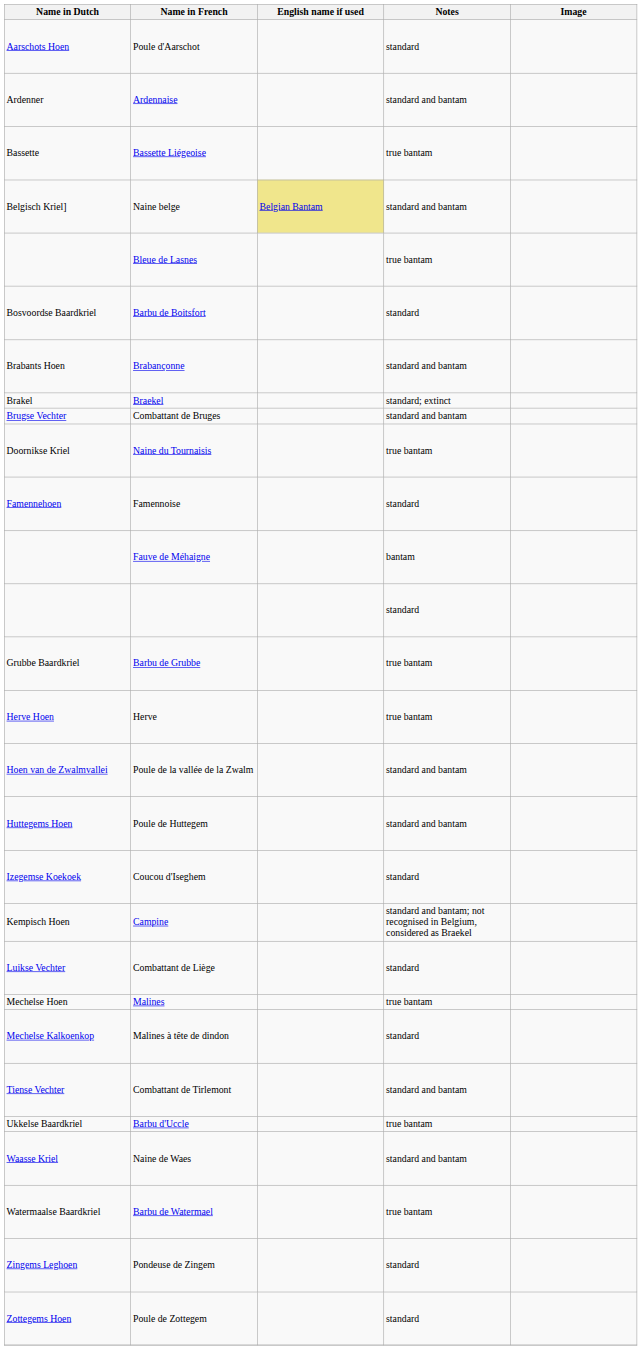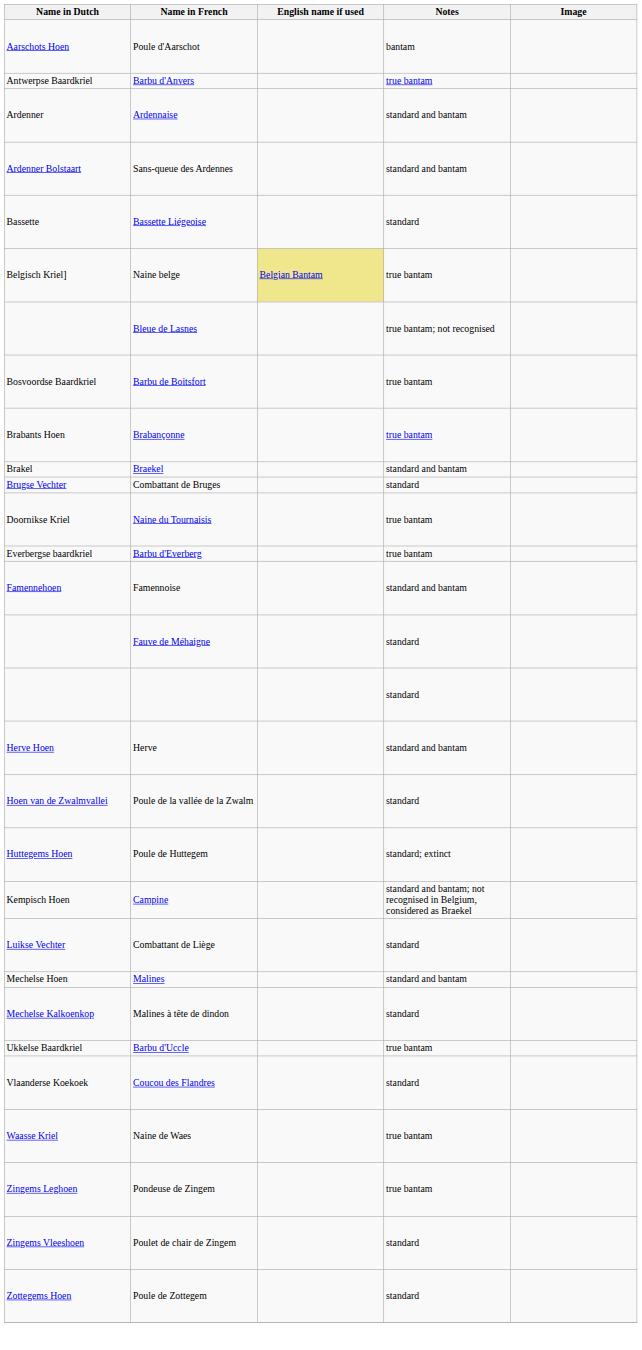 <table class="wikitable sortable">
 <tr>
 <th>Name in Dutch</th>
 <th>Name in French</th>
 <th>English name if used</th>
 <th>Notes</th>
 <th>Image</th>
 </tr>
 <tr>
 <td style="width: 200px"><a href='#'>Aarschots Hoen</a></td>
 <td style="width: 200px">Poule d'Aarschot</td>
 <td style="width: 200px"></td>
-<td style="width: 200px">standard</td>
+<td>bantam</td>
 <td style="width: 200px; height: 80px;"></td>
+</tr>
+<tr>
+<td>Antwerpse Baardkriel</td>
+<td><a href='#'>Barbu d'Anvers</a></td>
+<td></td>
+<td><a href='#'>true bantam</a></td>
+<td></td>
 </tr>
 <tr>
 <td>Ardenner</td>
 <td><a href='#'>Ardennaise</a></td>
 <td></td>
 <td>standard and bantam</td>
 <td style="height: 80px;"></td>
 </tr>
 <tr>
+<td><a href='#'>Ardenner Bolstaart</a></td>
+<td>Sans-queue des Ardennes</td>
+<td></td>
+<td>standard and bantam</td>
+<td style="height: 80px;"></td>
+</tr>
+<tr>
 <td>Bassette</td>
 <td><a href='#'>Bassette Liégeoise</a></td>
 <td></td>
-<td>true bantam</td>
+<td>standard</td>
 <td style="height: 80px;"></td>
 </tr>
 <tr>
 <td>Belgisch Kriel]</td>
 <td>Naine belge</td>
 <td style="background: khaki;"><a href='#'>Belgian Bantam</a></td>
-<td>standard and bantam</td>
+<td>true bantam</td>
 <td style="height: 80px;"></td>
 </tr>
 <tr>
 <td></td>
 <td><a href='#'>Bleue de Lasnes</a></td>
 <td></td>
-<td>true bantam</td>
+<td>true bantam; not recognised</td>
 <td style="height: 80px;"></td>
 </tr>
 <tr>
 <td>Bosvoordse Baardkriel</td>
 <td><a href='#'>Barbu de Boitsfort</a></td>
 <td></td>
-<td>standard</td>
+<td>true bantam</td>
 <td style="height: 80px;"></td>
 </tr>
 <tr>
 <td>Brabants Hoen</td>
 <td><a href='#'>Brabançonne</a></td>
 <td></td>
-<td>standard and bantam</td>
+<td><a href='#'>true bantam</a></td>
 <td style="height: 80px;"></td>
 </tr>
 <tr>
 <td>Brakel</td>
 <td><a href='#'>Braekel</a></td>
 <td></td>
-<td>standard; extinct</td>
+<td>standard and bantam</td>
 <td></td>
 </tr>
 <tr>
 <td><a href='#'>Brugse Vechter</a></td>
 <td>Combattant de Bruges</td>
 <td></td>
-<td>standard and bantam</td>
+<td>standard</td>
 <td></td>
 </tr>
 <tr>
 <td>Doornikse Kriel</td>
 <td><a href='#'>Naine du Tournaisis</a></td>
 <td></td>
 <td>true bantam</td>
 <td style="height: 80px;"></td>
 </tr>
 <tr>
+<td>Everbergse baardkriel</td>
+<td><a href='#'>Barbu d'Everberg</a></td>
+<td></td>
+<td>true bantam</td>
+<td></td>
+</tr>
+<tr>
 <td><a href='#'>Famennehoen</a></td>
 <td>Famennoise</td>
 <td></td>
-<td>standard</td>
+<td>standard and bantam</td>
 <td style="height: 80px;"></td>
 </tr>
 <tr>
 <td></td>
 <td><a href='#'>Fauve de Méhaigne</a></td>
 <td></td>
-<td>bantam</td>
+<td style="width: 200px">standard</td>
 <td style="height: 80px;"></td>
 </tr>
 <tr>
 <td></td>
 <td></td>
 <td></td>
 <td>standard</td>
 <td style="height: 80px;"></td>
 </tr>
 <tr>
-<td>Grubbe Baardkriel</td>
-<td><a href='#'>Barbu de Grubbe</a></td>
-<td></td>
-<td>true bantam</td>
-<td style="height: 80px;"></td>
-</tr>
-<tr>
 <td><a href='#'>Herve Hoen</a></td>
 <td>Herve</td>
 <td></td>
-<td>true bantam</td>
+<td>standard and bantam</td>
 <td style="height: 80px;"></td>
 </tr>
 <tr>
 <td><a href='#'>Hoen van de Zwalmvallei</a></td>
 <td>Poule de la vallée de la Zwalm</td>
 <td></td>
-<td>standard and bantam</td>
+<td>standard</td>
 <td style="height: 80px;"></td>
 </tr>
 <tr>
 <td><a href='#'>Huttegems Hoen</a></td>
 <td>Poule de Huttegem</td>
 <td></td>
-<td>standard and bantam</td>
-<td style="height: 80px;"></td>
-</tr>
-<tr>
-<td><a href='#'>Izegemse Koekoek</a></td>
-<td>Coucou d'Iseghem</td>
-<td></td>
-<td>standard</td>
+<td>standard; extinct</td>
 <td style="height: 80px;"></td>
 </tr>
 <tr>
 <td>Kempisch Hoen</td>
 <td><a href='#'>Campine</a></td>
 <td></td>
 <td>standard and bantam; not recognised in Belgium, considered as Braekel</td>
 <td></td>
 </tr>
 <tr>
 <td><a href='#'>Luikse Vechter</a></td>
 <td>Combattant de Liège</td>
 <td></td>
 <td>standard</td>
 <td style="height: 80px;"></td>
 </tr>
 <tr>
 <td>Mechelse Hoen</td>
 <td><a href='#'>Malines</a></td>
 <td></td>
-<td>true bantam</td>
+<td>standard and bantam</td>
 <td></td>
 </tr>
 <tr>
 <td><a href='#'>Mechelse Kalkoenkop</a></td>
 <td>Malines à tête de dindon</td>
 <td></td>
 <td>standard</td>
 <td style="height: 80px;"></td>
 </tr>
 <tr>
-<td><a href='#'>Tiense Vechter</a></td>
-<td>Combattant de Tirlemont</td>
-<td></td>
-<td>standard and bantam</td>
-<td style="height: 80px;"></td>
-</tr>
-<tr>
 <td>Ukkelse Baardkriel</td>
 <td><a href='#'>Barbu d'Uccle</a></td>
 <td></td>
 <td>true bantam</td>
 <td></td>
 </tr>
 <tr>
-<td><a href='#'>Waasse Kriel</a></td>
-<td>Naine de Waes</td>
+<td>Vlaanderse Koekoek</td>
+<td><a href='#'>Coucou des Flandres</a></td>
 <td></td>
-<td>standard and bantam</td>
+<td>standard</td>
 <td style="height: 80px;"></td>
 </tr>
 <tr>
-<td>Watermaalse Baardkriel</td>
-<td><a href='#'>Barbu de Watermael</a></td>
+<td><a href='#'>Waasse Kriel</a></td>
+<td>Naine de Waes</td>
 <td></td>
 <td>true bantam</td>
 <td style="height: 80px;"></td>
 </tr>
 <tr>
 <td><a href='#'>Zingems Leghoen</a></td>
 <td>Pondeuse de Zingem</td>
+<td></td>
+<td>true bantam</td>
+<td style="height: 80px;"></td>
+</tr>
+<tr>
+<td><a href='#'>Zingems Vleeshoen</a></td>
+<td>Poulet de chair de Zingem</td>
 <td></td>
 <td>standard</td>
 <td style="height: 80px;"></td>
 </tr>
 <tr>
 <td><a href='#'>Zottegems Hoen</a></td>
 <td>Poule de Zottegem</td>
 <td></td>
 <td>standard</td>
 <td style="height: 80px;"></td>
 </tr>
 <tr>
 </tr>
 </table>
